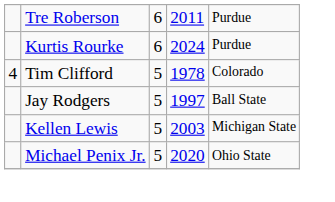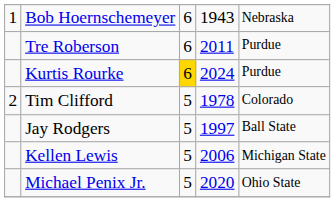 <table class="wikitable">
 <tr>
+</tr>
+<tr>
+<td>1</td>
+<td><a href='#'>Bob Hoernschemeyer</a></td>
+<td>6</td>
+<td>1943</td>
+<td style="font-size:80%;">Nebraska</td>
 </tr>
 <tr>
 <td></td>
 <td><a href='#'>Tre Roberson</a></td>
 <td>6</td>
 <td><a href='#'>2011</a></td>
 <td style="font-size:80%;">Purdue</td>
 </tr>
 <tr>
 <td></td>
 <td><a href='#'>Kurtis Rourke</a></td>
-<td>6</td>
+<td style="background: gold;">6</td>
 <td><a href='#'>2024</a></td>
 <td style="font-size:80%;">Purdue</td>
 </tr>
 <tr>
-<td>4</td>
+<td>2</td>
 <td>Tim Clifford</td>
 <td>5</td>
 <td><a href='#'>1978</a></td>
 <td style="font-size:80%;">Colorado</td>
 </tr>
 <tr>
 <td></td>
 <td>Jay Rodgers</td>
 <td>5</td>
 <td><a href='#'>1997</a></td>
 <td style="font-size:80%;">Ball State</td>
 </tr>
 <tr>
 <td></td>
 <td><a href='#'>Kellen Lewis</a></td>
 <td>5</td>
-<td><a href='#'>2003</a></td>
+<td><a href='#'>2006</a></td>
 <td style="font-size:80%;">Michigan State</td>
 </tr>
 <tr>
 <td></td>
 <td><a href='#'>Michael Penix Jr.</a></td>
 <td>5</td>
 <td><a href='#'>2020</a></td>
 <td style="font-size:80%;">Ohio State</td>
 </tr>
 <tr>
 </tr>
 </table>
